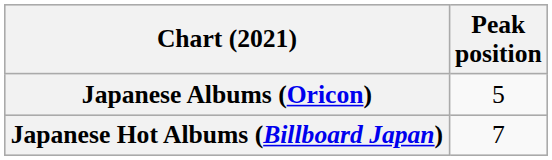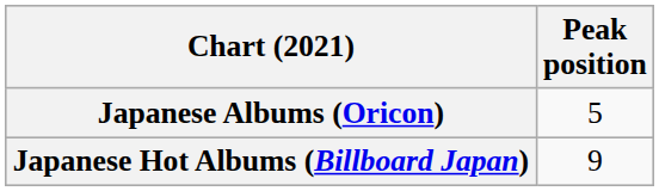 <table class="wikitable plainrowheaders sortable" style="text-align:center;">
 <tr>
 <th scope="col">Chart (2021)</th>
 <th scope="col">Peak<br>position</th>
 </tr>
 <tr>
 <th scope="row">Japanese Albums (<a href='#'>Oricon</a>)</th>
 <td>5</td>
 </tr>
 <tr>
 <th scope="row">Japanese Hot Albums (<em><a href='#'>Billboard Japan</a></em>)</th>
-<td>7</td>
+<td>9</td>
 </tr>
 </table>
